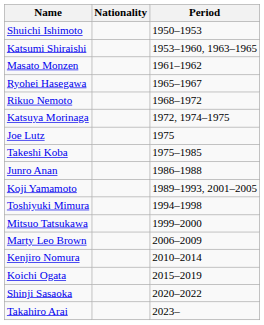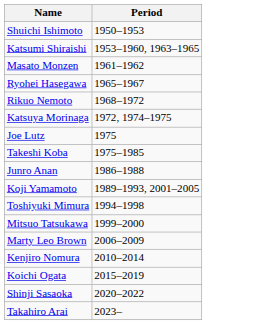 <table class="wikitable" style="text-align: center;">
 <tr>
 <th>Name</th>
-<th>Nationality</th>
 <th>Period</th>
 </tr>
 <tr>
 <td align=left><a href='#'>Shuichi Ishimoto</a></td>
-<td></td>
 <td align=left>1950–1953</td>
 </tr>
 <tr>
 <td align=left><a href='#'>Katsumi Shiraishi</a></td>
-<td></td>
 <td align=left>1953–1960, 1963–1965</td>
 </tr>
 <tr>
 <td align=left><a href='#'>Masato Monzen</a></td>
-<td></td>
 <td align=left>1961–1962</td>
 </tr>
 <tr>
 <td align=left><a href='#'>Ryohei Hasegawa</a></td>
-<td></td>
 <td align=left>1965–1967</td>
 </tr>
 <tr>
 <td align=left><a href='#'>Rikuo Nemoto</a></td>
-<td></td>
 <td align=left>1968–1972</td>
 </tr>
 <tr>
 <td align=left><a href='#'>Katsuya Morinaga</a></td>
-<td></td>
 <td align=left>1972, 1974–1975</td>
 </tr>
 <tr>
 <td align=left><a href='#'>Joe Lutz</a></td>
-<td></td>
 <td align=left>1975</td>
 </tr>
 <tr>
 <td align=left><a href='#'>Takeshi Koba</a></td>
-<td></td>
 <td align=left>1975–1985</td>
 </tr>
 <tr>
 <td align=left><a href='#'>Junro Anan</a></td>
-<td></td>
 <td align=left>1986–1988</td>
 </tr>
 <tr>
 <td align=left><a href='#'>Koji Yamamoto</a></td>
-<td></td>
 <td align=left>1989–1993, 2001–2005</td>
 </tr>
 <tr>
 <td align=left><a href='#'>Toshiyuki Mimura</a></td>
-<td></td>
 <td align=left>1994–1998</td>
 </tr>
 <tr>
 <td align=left><a href='#'>Mitsuo Tatsukawa</a></td>
-<td></td>
 <td align=left>1999–2000</td>
 </tr>
 <tr>
 <td align=left><a href='#'>Marty Leo Brown</a></td>
-<td></td>
 <td align=left>2006–2009</td>
 </tr>
 <tr>
 <td align=left><a href='#'>Kenjiro Nomura</a></td>
-<td></td>
 <td align=left>2010–2014</td>
 </tr>
 <tr>
 <td align=left><a href='#'>Koichi Ogata</a></td>
-<td></td>
 <td align=left>2015–2019</td>
 </tr>
 <tr>
 <td align=left><a href='#'>Shinji Sasaoka</a></td>
-<td></td>
 <td align=left>2020–2022</td>
 </tr>
 <tr>
 <td align=left><a href='#'>Takahiro Arai</a></td>
-<td></td>
 <td align=left>2023–</td>
 </tr>
 </table>
